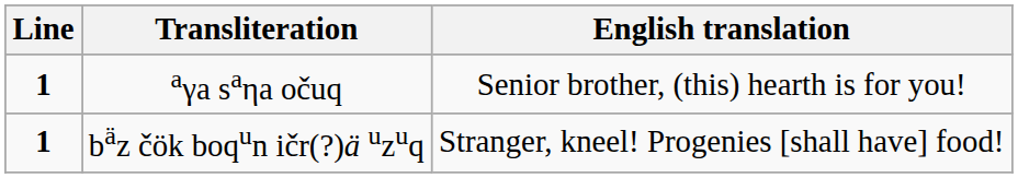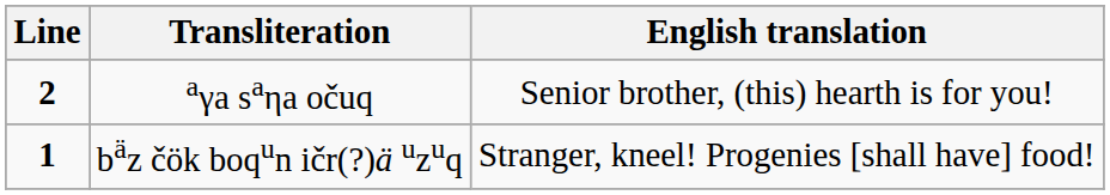 <table class="wikitable" style="text-align:center">
 <tr>
 <th>Line</th>
 <th>Transliteration</th>
 <th>English translation</th>
 </tr>
 <tr>
-<td><strong>1</strong></td>
+<td><strong>2</strong></td>
 <td><sup>а</sup>γа s<sup>а</sup>ηa očuq</td>
 <td>Senior brother, (this) hearth is for you!</td>
 </tr>
 <tr>
 <td><strong>1</strong></td>
 <td>b<sup>ä</sup>z čök boq<sup>u</sup>n ičr(?)<em>ä</em> <sup>u</sup>z<sup>u</sup>q</td>
 <td>Stranger, kneel! Progenies [shall have] food!</td>
 </tr>
 </table>
